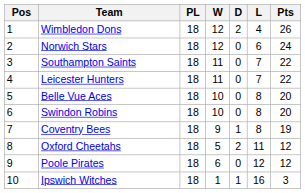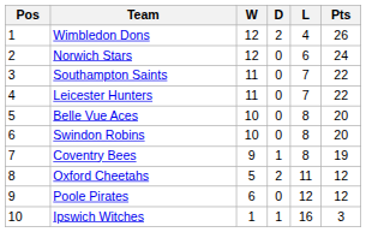 <table class=wikitable width="450" style="background:#FFFFFF;">
 <tr>
 <th>Pos</th>
 <th>Team</th>
-<th>PL</th>
 <th>W</th>
 <th>D</th>
 <th>L</th>
 <th>Pts</th>
 </tr>
 <tr>
 <td>1</td>
 <td><a href='#'>Wimbledon Dons</a></td>
-<td align="center">18</td>
 <td align="center">12</td>
 <td align="center">2</td>
 <td align="center">4</td>
 <td align="center">26</td>
 </tr>
 <tr>
 <td>2</td>
 <td><a href='#'>Norwich Stars</a></td>
-<td align="center">18</td>
 <td align="center">12</td>
 <td align="center">0</td>
 <td align="center">6</td>
 <td align="center">24</td>
 </tr>
 <tr>
 <td>3</td>
 <td><a href='#'>Southampton Saints</a></td>
-<td align="center">18</td>
 <td align="center">11</td>
 <td align="center">0</td>
 <td align="center">7</td>
 <td align="center">22</td>
 </tr>
 <tr>
 <td>4</td>
 <td><a href='#'>Leicester Hunters</a></td>
-<td align="center">18</td>
 <td align="center">11</td>
 <td align="center">0</td>
 <td align="center">7</td>
 <td align="center">22</td>
 </tr>
 <tr>
 <td>5</td>
 <td><a href='#'>Belle Vue Aces</a></td>
-<td align="center">18</td>
 <td align="center">10</td>
 <td align="center">0</td>
 <td align="center">8</td>
 <td align="center">20</td>
 </tr>
 <tr>
 <td>6</td>
 <td><a href='#'>Swindon Robins</a></td>
-<td align="center">18</td>
 <td align="center">10</td>
 <td align="center">0</td>
 <td align="center">8</td>
 <td align="center">20</td>
 </tr>
 <tr>
 <td>7</td>
 <td><a href='#'>Coventry Bees</a></td>
-<td align="center">18</td>
 <td align="center">9</td>
 <td align="center">1</td>
 <td align="center">8</td>
 <td align="center">19</td>
 </tr>
 <tr>
 <td>8</td>
 <td><a href='#'>Oxford Cheetahs</a></td>
-<td align="center">18</td>
 <td align="center">5</td>
 <td align="center">2</td>
 <td align="center">11</td>
 <td align="center">12</td>
 </tr>
 <tr>
 <td>9</td>
 <td><a href='#'>Poole Pirates</a></td>
-<td align="center">18</td>
 <td align="center">6</td>
 <td align="center">0</td>
 <td align="center">12</td>
 <td align="center">12</td>
 </tr>
 <tr>
 <td>10</td>
 <td><a href='#'>Ipswich Witches</a></td>
-<td align="center">18</td>
 <td align="center">1</td>
 <td align="center">1</td>
 <td align="center">16</td>
 <td align="center">3</td>
 </tr>
 </table>
